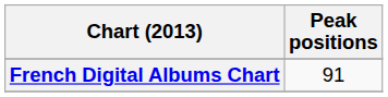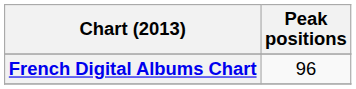 <table class="wikitable plainrowheaders sortable" style="text-align:center;">
 <tr>
 <th>Chart (2013)</th>
 <th>Peak<br>positions</th>
 </tr>
 <tr>
 </tr>
 <tr>
 </tr>
 <tr>
 <th scope="row"><a href='#'>French Digital Albums Chart</a></th>
-<td style="text-align:center;">91</td>
+<td style="text-align:center;">96</td>
 </tr>
 <tr>
 </tr>
 <tr>
 </tr>
 <tr>
 </tr>
 </table>
